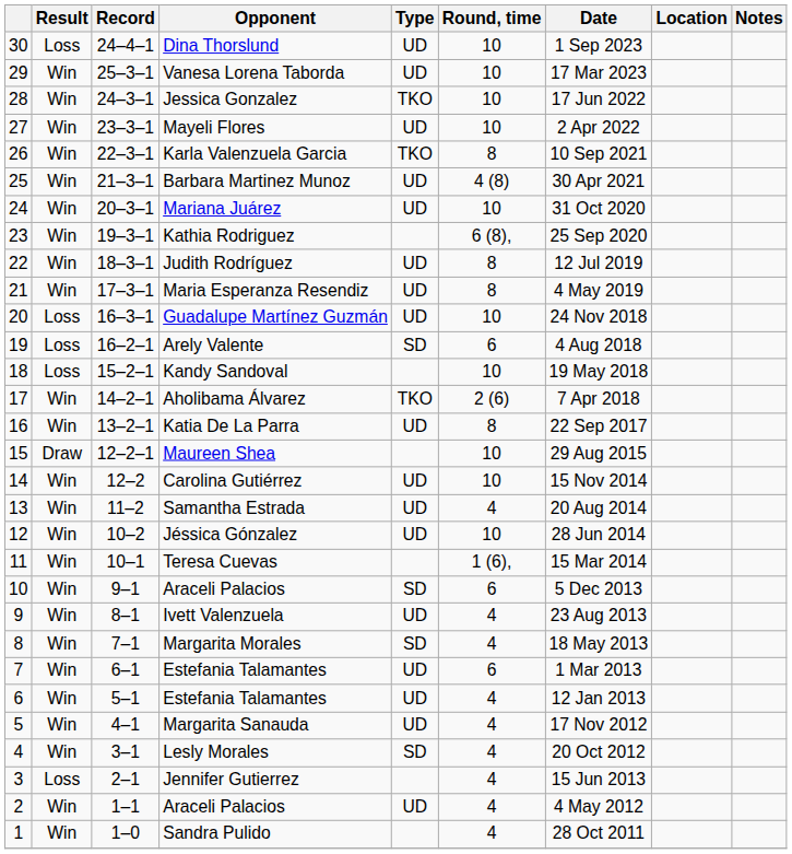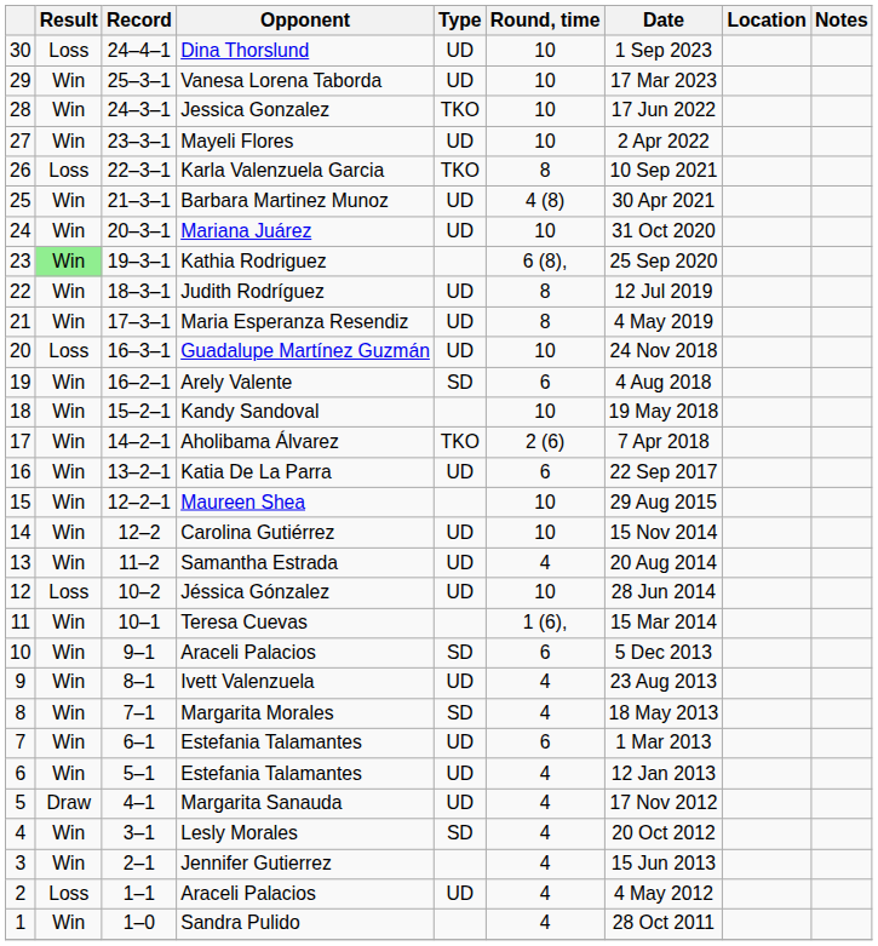 <table class="wikitable" style="text-align:center">
 <tr>
 <th></th>
 <th>Result</th>
 <th>Record</th>
 <th>Opponent</th>
 <th>Type</th>
 <th>Round, time</th>
 <th>Date</th>
 <th>Location</th>
 <th>Notes</th>
 </tr>
 <tr>
 <td>30</td>
 <td>Loss</td>
 <td>24–4–1</td>
 <td style="text-align:left;"> <a href='#'>Dina Thorslund</a></td>
 <td>UD</td>
 <td>10</td>
 <td>1 Sep 2023</td>
 <td style="text-align:left;"> </td>
 <td style="text-align:left;"></td>
 </tr>
 <tr>
 <td>29</td>
 <td>Win</td>
 <td>25–3–1</td>
 <td style="text-align:left;"> Vanesa Lorena Taborda</td>
 <td>UD</td>
 <td>10</td>
 <td>17 Mar 2023</td>
 <td style="text-align:left;"> </td>
 <td></td>
 </tr>
 <tr>
 <td>28</td>
 <td>Win</td>
 <td>24–3–1</td>
 <td style="text-align:left;"> Jessica Gonzalez</td>
 <td>TKO</td>
 <td>10</td>
 <td>17 Jun 2022</td>
 <td style="text-align:left;"> </td>
 <td style="text-align:left;"></td>
 </tr>
 <tr>
 <td>27</td>
 <td>Win</td>
 <td>23–3–1</td>
 <td style="text-align:left;"> Mayeli Flores</td>
 <td>UD</td>
 <td>10</td>
 <td>2 Apr 2022</td>
 <td style="text-align:left;"> </td>
 <td style="text-align:left;"></td>
 </tr>
 <tr>
 <td>26</td>
-<td>Win</td>
+<td>Loss</td>
 <td>22–3–1</td>
 <td style="text-align:left;"> Karla Valenzuela Garcia</td>
 <td>TKO</td>
 <td>8</td>
 <td>10 Sep 2021</td>
 <td style="text-align:left;"> </td>
 <td></td>
 </tr>
 <tr>
 <td>25</td>
 <td>Win</td>
 <td>21–3–1</td>
 <td style="text-align:left;"> Barbara Martinez Munoz</td>
 <td>UD</td>
 <td>4 (8)</td>
 <td>30 Apr 2021</td>
 <td style="text-align:left;"> </td>
 <td></td>
 </tr>
 <tr>
 <td>24</td>
 <td>Win</td>
 <td>20–3–1</td>
 <td align=left> <a href='#'>Mariana Juárez</a></td>
 <td>UD</td>
 <td>10</td>
 <td>31 Oct 2020</td>
 <td align=left></td>
 <td align=left></td>
 </tr>
 <tr>
 <td>23</td>
-<td>Win</td>
+<td style="background: lightgreen;">Win</td>
 <td>19–3–1</td>
 <td align=left> Kathia Rodriguez</td>
 <td></td>
 <td>6 (8), </td>
 <td>25 Sep 2020</td>
 <td align=left></td>
 <td></td>
 </tr>
 <tr>
 <td>22</td>
 <td>Win</td>
 <td>18–3–1</td>
 <td align=left> Judith Rodríguez</td>
 <td>UD</td>
 <td>8</td>
 <td>12 Jul 2019</td>
 <td align=left></td>
 <td></td>
 </tr>
 <tr>
 <td>21</td>
 <td>Win</td>
 <td>17–3–1</td>
 <td align=left> Maria Esperanza Resendiz</td>
 <td>UD</td>
 <td>8</td>
 <td>4 May 2019</td>
 <td align=left></td>
 <td></td>
 </tr>
 <tr>
 <td>20</td>
 <td>Loss</td>
 <td>16–3–1</td>
 <td align=left> <a href='#'>Guadalupe Martínez Guzmán</a></td>
 <td>UD</td>
 <td>10</td>
 <td>24 Nov 2018</td>
 <td align=left></td>
 <td></td>
 </tr>
 <tr>
 <td>19</td>
-<td>Loss</td>
+<td>Win</td>
 <td>16–2–1</td>
 <td align=left> Arely Valente</td>
 <td>SD</td>
 <td>6</td>
 <td>4 Aug 2018</td>
 <td align=left></td>
 <td></td>
 </tr>
 <tr>
 <td>18</td>
-<td>Loss</td>
+<td>Win</td>
 <td>15–2–1</td>
 <td align=left> Kandy Sandoval</td>
 <td></td>
 <td>10</td>
 <td>19 May 2018</td>
 <td align=left></td>
 <td></td>
 </tr>
 <tr>
 <td>17</td>
 <td>Win</td>
 <td>14–2–1</td>
 <td align=left> Aholibama Álvarez</td>
 <td>TKO</td>
 <td>2 (6)</td>
 <td>7 Apr 2018</td>
 <td align=left></td>
 <td></td>
 </tr>
 <tr>
 <td>16</td>
 <td>Win</td>
 <td>13–2–1</td>
 <td align=left> Katia De La Parra</td>
 <td>UD</td>
-<td>8</td>
+<td>6</td>
 <td>22 Sep 2017</td>
 <td align=left></td>
 <td></td>
 </tr>
 <tr>
 <td>15</td>
-<td>Draw</td>
+<td>Win</td>
 <td>12–2–1</td>
 <td align=left> <a href='#'>Maureen Shea</a></td>
 <td></td>
 <td>10</td>
 <td>29 Aug 2015</td>
 <td align=left></td>
 <td align=left></td>
 </tr>
 <tr>
 <td>14</td>
 <td>Win</td>
 <td>12–2</td>
 <td align=left> Carolina Gutiérrez</td>
 <td>UD</td>
 <td>10</td>
 <td>15 Nov 2014</td>
 <td align=left></td>
 <td align=left></td>
 </tr>
 <tr>
 <td>13</td>
 <td>Win</td>
 <td>11–2</td>
 <td align=left> Samantha Estrada</td>
 <td>UD</td>
 <td>4</td>
 <td>20 Aug 2014</td>
 <td align=left></td>
 <td></td>
 </tr>
 <tr>
 <td>12</td>
-<td>Win</td>
+<td>Loss</td>
 <td>10–2</td>
 <td align=left> Jéssica Gónzalez</td>
 <td>UD</td>
 <td>10</td>
 <td>28 Jun 2014</td>
 <td align=left></td>
 <td align=left></td>
 </tr>
 <tr>
 <td>11</td>
 <td>Win</td>
 <td>10–1</td>
 <td align=left> Teresa Cuevas</td>
 <td></td>
 <td>1 (6), </td>
 <td>15 Mar 2014</td>
 <td align=left></td>
 <td></td>
 </tr>
 <tr>
 <td>10</td>
 <td>Win</td>
 <td>9–1</td>
 <td align=left> Araceli Palacios</td>
 <td>SD</td>
 <td>6</td>
 <td>5 Dec 2013</td>
 <td align=left></td>
 <td></td>
 </tr>
 <tr>
 <td>9</td>
 <td>Win</td>
 <td>8–1</td>
 <td align=left> Ivett Valenzuela</td>
 <td>UD</td>
 <td>4</td>
 <td>23 Aug 2013</td>
 <td align=left></td>
 <td></td>
 </tr>
 <tr>
 <td>8</td>
 <td>Win</td>
 <td>7–1</td>
 <td align=left> Margarita Morales</td>
 <td>SD</td>
 <td>4</td>
 <td>18 May 2013</td>
 <td align=left></td>
 <td></td>
 </tr>
 <tr>
 <td>7</td>
 <td>Win</td>
 <td>6–1</td>
 <td align=left> Estefania Talamantes</td>
 <td>UD</td>
 <td>6</td>
 <td>1 Mar 2013</td>
 <td align=left></td>
 <td></td>
 </tr>
 <tr>
 <td>6</td>
 <td>Win</td>
 <td>5–1</td>
 <td align=left> Estefania Talamantes</td>
 <td>UD</td>
 <td>4</td>
 <td>12 Jan 2013</td>
 <td align=left></td>
 <td></td>
 </tr>
 <tr>
 <td>5</td>
-<td>Win</td>
+<td>Draw</td>
 <td>4–1</td>
 <td align=left> Margarita Sanauda</td>
 <td>UD</td>
 <td>4</td>
 <td>17 Nov 2012</td>
 <td align=left></td>
 <td></td>
 </tr>
 <tr>
 <td>4</td>
 <td>Win</td>
 <td>3–1</td>
 <td align=left> Lesly Morales</td>
 <td>SD</td>
 <td>4</td>
 <td>20 Oct 2012</td>
 <td align=left></td>
 <td></td>
 </tr>
 <tr>
 <td>3</td>
-<td>Loss</td>
+<td>Win</td>
 <td>2–1</td>
 <td align=left> Jennifer Gutierrez</td>
 <td></td>
 <td>4</td>
 <td>15 Jun 2013</td>
 <td align=left></td>
 <td></td>
 </tr>
 <tr>
 <td>2</td>
-<td>Win</td>
+<td>Loss</td>
 <td>1–1</td>
 <td align=left> Araceli Palacios</td>
 <td>UD</td>
 <td>4</td>
 <td>4 May 2012</td>
 <td align=left></td>
 <td></td>
 </tr>
 <tr>
 <td>1</td>
 <td>Win</td>
 <td>1–0</td>
 <td align=left> Sandra Pulido</td>
 <td></td>
 <td>4</td>
 <td>28 Oct 2011</td>
 <td align=left></td>
 <td></td>
 </tr>
 <tr>
 </tr>
 </table>
